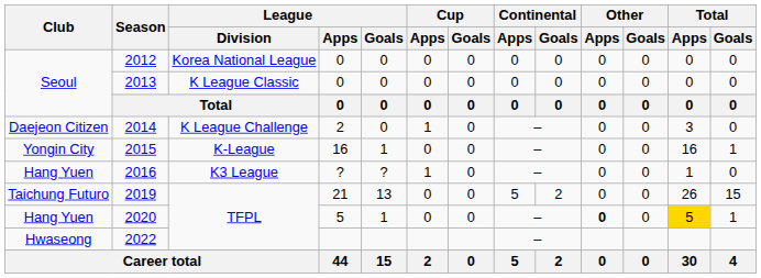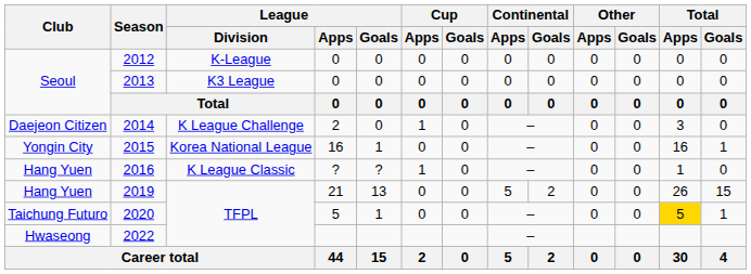 <table class="wikitable" style="text-align: center">
 <tr>
 <th rowspan="2">Club</th>
 <th rowspan="2">Season</th>
 <th colspan="3">League</th>
 <th colspan="2">Cup</th>
 <th colspan="2">Continental</th>
 <th colspan="2">Other</th>
 <th colspan="2">Total</th>
 </tr>
 <tr>
 <th>Division</th>
 <th>Apps</th>
 <th>Goals</th>
 <th>Apps</th>
 <th>Goals</th>
 <th>Apps</th>
 <th>Goals</th>
 <th>Apps</th>
 <th>Goals</th>
 <th>Apps</th>
 <th>Goals</th>
 </tr>
 <tr>
 <td rowspan="3"><a href='#'>Seoul</a></td>
 <td><a href='#'>2012</a></td>
-<td><a href='#'>Korea National League</a></td>
+<td><a href='#'>K-League</a></td>
 <td>0</td>
 <td>0</td>
 <td>0</td>
 <td>0</td>
 <td>0</td>
 <td>0</td>
 <td>0</td>
 <td>0</td>
 <td>0</td>
 <td>0</td>
 </tr>
 <tr>
 <td><a href='#'>2013</a></td>
-<td><a href='#'>K League Classic</a></td>
+<td><a href='#'>K3 League</a></td>
 <td>0</td>
 <td>0</td>
 <td>0</td>
 <td>0</td>
 <td>0</td>
 <td>0</td>
 <td>0</td>
 <td>0</td>
 <td>0</td>
 <td>0</td>
 </tr>
 <tr>
 <th colspan=2>Total</th>
 <th>0</th>
 <th>0</th>
 <th>0</th>
 <th>0</th>
 <th>0</th>
 <th>0</th>
 <th>0</th>
 <th>0</th>
 <th>0</th>
 <th>0</th>
 </tr>
 <tr>
 <td><a href='#'>Daejeon Citizen</a></td>
 <td><a href='#'>2014</a></td>
 <td><a href='#'>K League Challenge</a></td>
 <td>2</td>
 <td>0</td>
 <td>1</td>
 <td>0</td>
 <td colspan="2">–</td>
 <td>0</td>
 <td>0</td>
 <td>3</td>
 <td>0</td>
 </tr>
 <tr>
 <td><a href='#'>Yongin City</a></td>
 <td><a href='#'>2015</a></td>
-<td><a href='#'>K-League</a></td>
+<td><a href='#'>Korea National League</a></td>
 <td>16</td>
 <td>1</td>
 <td>0</td>
 <td>0</td>
 <td colspan="2">–</td>
 <td>0</td>
 <td>0</td>
 <td>16</td>
 <td>1</td>
 </tr>
 <tr>
 <td><a href='#'>Hang Yuen</a></td>
 <td><a href='#'>2016</a></td>
-<td><a href='#'>K3 League</a></td>
+<td><a href='#'>K League Classic</a></td>
 <td>?</td>
 <td>?</td>
 <td>1</td>
 <td>0</td>
 <td colspan="2">–</td>
 <td>0</td>
 <td>0</td>
 <td>1</td>
 <td>0</td>
 </tr>
 <tr>
-<td><a href='#'>Taichung Futuro</a></td>
+<td><a href='#'>Hang Yuen</a></td>
 <td><a href='#'>2019</a></td>
 <td rowspan="3"><a href='#'>TFPL</a></td>
 <td>21</td>
 <td>13</td>
 <td>0</td>
 <td>0</td>
 <td>5</td>
 <td>2</td>
 <td>0</td>
 <td>0</td>
 <td>26</td>
 <td>15</td>
 </tr>
 <tr>
-<td><a href='#'>Hang Yuen</a></td>
+<td><a href='#'>Taichung Futuro</a></td>
 <td><a href='#'>2020</a></td>
 <td>5</td>
 <td>1</td>
 <td>0</td>
 <td>0</td>
 <td colspan="2">–</td>
-<td><strong>0</strong></td>
+<td>0</td>
 <td>0</td>
 <td style="background: gold;">5</td>
 <td>1</td>
 </tr>
 <tr>
 <td><a href='#'>Hwaseong</a></td>
 <td><a href='#'>2022</a></td>
 <td></td>
 <td></td>
 <td></td>
 <td></td>
 <td colspan="2">–</td>
 <td></td>
 <td></td>
 <td></td>
 <td></td>
 </tr>
 <tr>
 <th colspan=3>Career total</th>
 <th>44</th>
 <th>15</th>
 <th>2</th>
 <th>0</th>
 <th>5</th>
 <th>2</th>
 <th>0</th>
 <th>0</th>
 <th>30</th>
 <th>4</th>
 </tr>
 </table>
